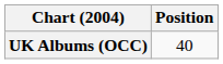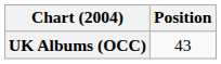 <table class="wikitable plainrowheaders" style="text-align:center">
 <tr>
 <th scope="col">Chart (2004)</th>
 <th scope="col">Position</th>
 </tr>
 <tr>
 <th scope="row">UK Albums (OCC)</th>
-<td>40</td>
+<td>43</td>
 </tr>
 </table>
